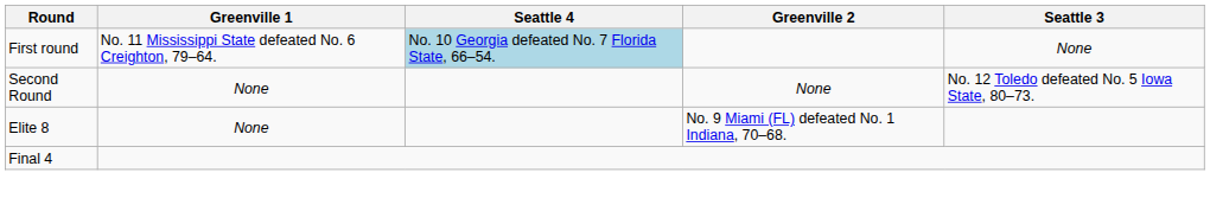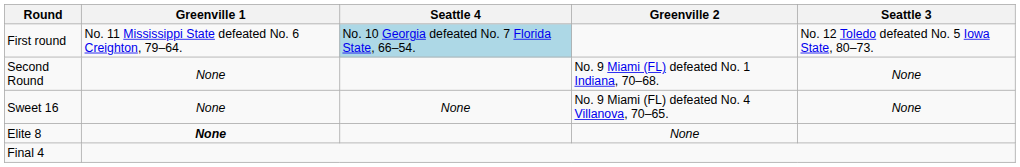 <table class="wikitable" style="text-align:left; font-size: 95%;">
 <tr>
 <th>Round</th>
 <th>Greenville 1</th>
 <th>Seattle 4</th>
 <th>Greenville 2</th>
 <th>Seattle 3</th>
 </tr>
 <tr>
 <td>First round</td>
 <td>No. 11 <a href='#'>Mississippi State</a> defeated No. 6 <a href='#'>Creighton</a>, 79–64.</td>
 <td style="background: lightblue;">No. 10 <a href='#'>Georgia</a> defeated No. 7 <a href='#'>Florida State</a>, 66–54.</td>
 <td></td>
-<td align=center><em>None</em></td>
+<td>No. 12 <a href='#'>Toledo</a> defeated No. 5 <a href='#'>Iowa State</a>, 80–73.</td>
 </tr>
 <tr>
 <td>Second Round</td>
 <td align=center><em>None</em></td>
 <td></td>
+<td>No. 9 <a href='#'>Miami (FL)</a> defeated No. 1 <a href='#'>Indiana</a>, 70–68.</td>
 <td align=center><em>None</em></td>
-<td>No. 12 <a href='#'>Toledo</a> defeated No. 5 <a href='#'>Iowa State</a>, 80–73.</td>
+</tr>
+<tr>
+<td>Sweet 16</td>
+<td align=center><em>None</em></td>
+<td align=center><em>None</em></td>
+<td>No. 9 Miami (FL) defeated No. 4 <a href='#'>Villanova</a>, 70–65.</td>
+<td align=center><em>None</em></td>
 </tr>
 <tr>
 <td>Elite 8</td>
+<td align=center><strong><em>None</em></strong></td>
+<td></td>
 <td align=center><em>None</em></td>
-<td></td>
-<td>No. 9 <a href='#'>Miami (FL)</a> defeated No. 1 <a href='#'>Indiana</a>, 70–68.</td>
 <td></td>
 </tr>
 <tr>
 <td>Final 4</td>
 <td colspan="4" style="text-align:center;"></td>
 </tr>
 </table>
